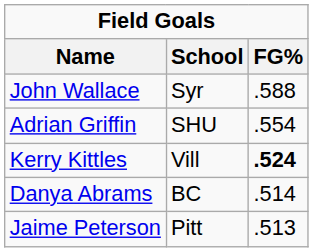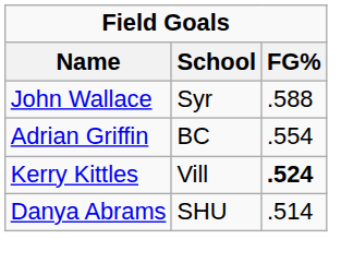 <table class="wikitable">
 <tr>
 <td colspan=3 style="text-align:center;"><strong>Field Goals</strong></td>
 </tr>
 <tr>
 <th>Name</th>
 <th>School</th>
 <th>FG%</th>
 </tr>
 <tr>
 <td><a href='#'>John Wallace</a></td>
 <td>Syr</td>
 <td>.588</td>
 </tr>
 <tr>
 <td><a href='#'>Adrian Griffin</a></td>
-<td>SHU</td>
+<td>BC</td>
 <td>.554</td>
 </tr>
 <tr>
 <td><a href='#'>Kerry Kittles</a></td>
 <td>Vill</td>
 <td><strong>.524</strong></td>
 </tr>
 <tr>
 <td><a href='#'>Danya Abrams</a></td>
-<td>BC</td>
+<td>SHU</td>
 <td>.514</td>
 </tr>
-<tr>
-<td><a href='#'>Jaime Peterson</a></td>
-<td>Pitt</td>
-<td>.513</td>
-</tr>
 </table>
